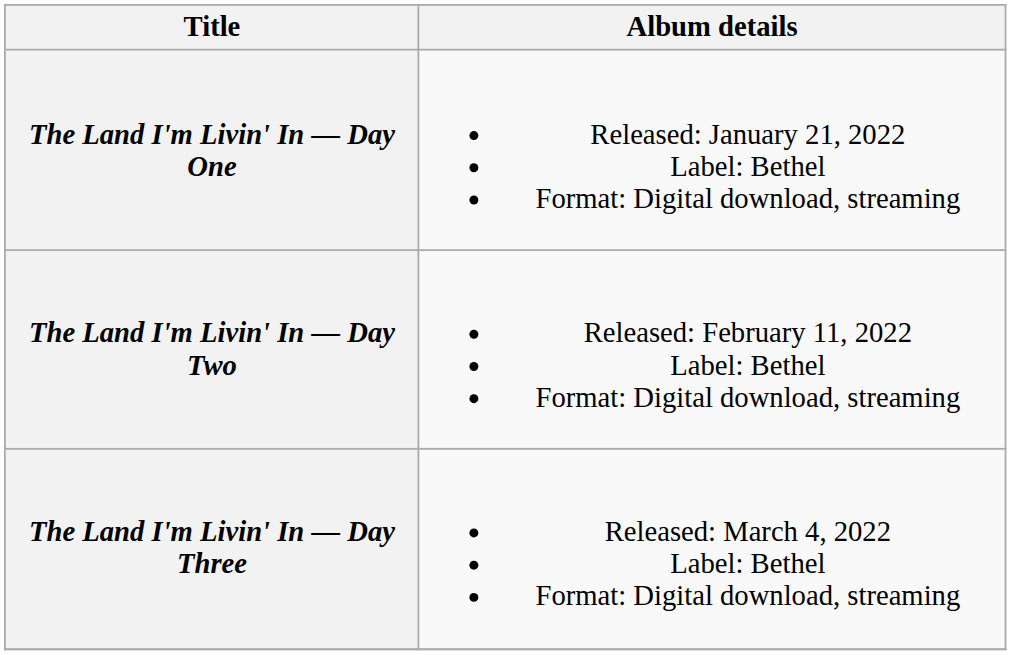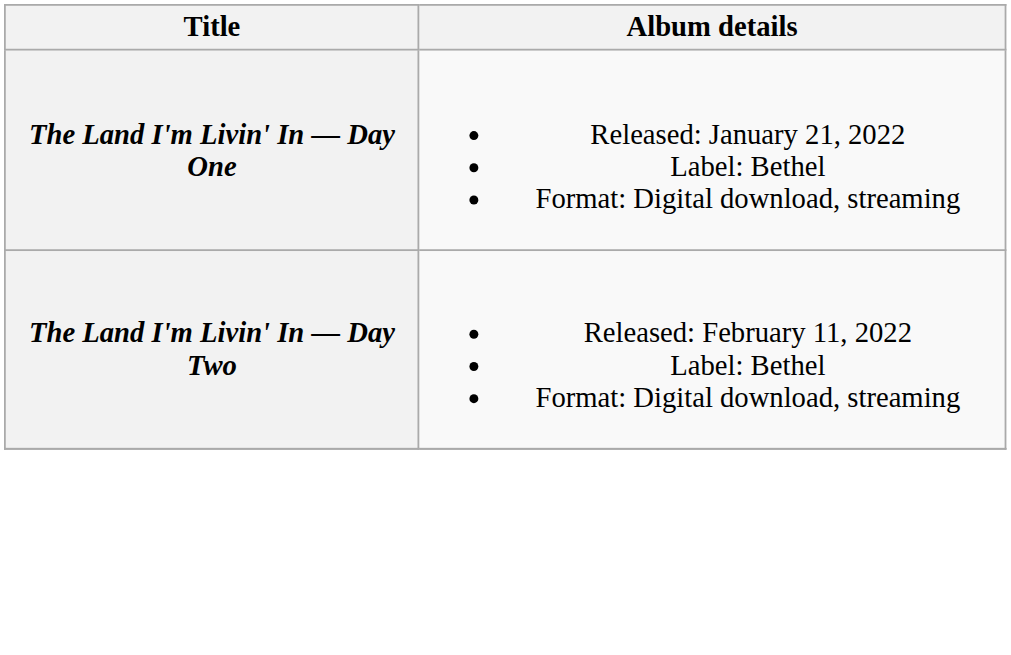 <table class="wikitable plainrowheaders" style="text-align:center;">
 <tr>
 <th scope="col" style="width:14em;">Title</th>
 <th scope="col" style="width:20em;">Album details</th>
 </tr>
 <tr>
 <th scope="row"><em>The Land I'm Livin' In — Day One</em></th>
 <td><br><ul><li>Released: January 21, 2022</li><li>Label: Bethel</li><li>Format: Digital download, streaming</li></ul></td>
 </tr>
 <tr>
 <th scope="row"><em>The Land I'm Livin' In — Day Two</em></th>
 <td><br><ul><li>Released: February 11, 2022</li><li>Label: Bethel</li><li>Format: Digital download, streaming</li></ul></td>
 </tr>
 <tr>
-<th scope="row"><em>The Land I'm Livin' In — Day Three</em></th>
-<td><br><ul><li>Released: March 4, 2022</li><li>Label: Bethel</li><li>Format: Digital download, streaming</li></ul></td>
-</tr>
-<tr>
 </tr>
 </table>
